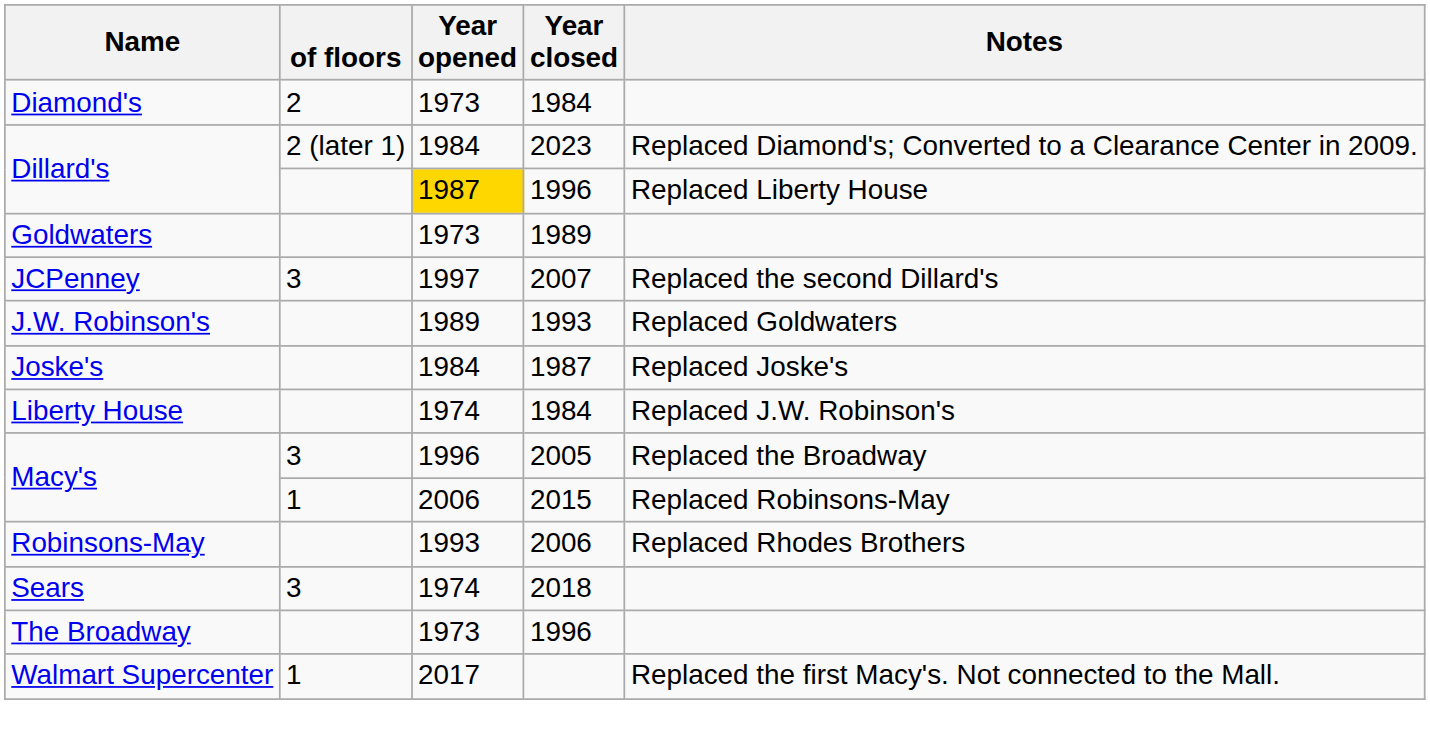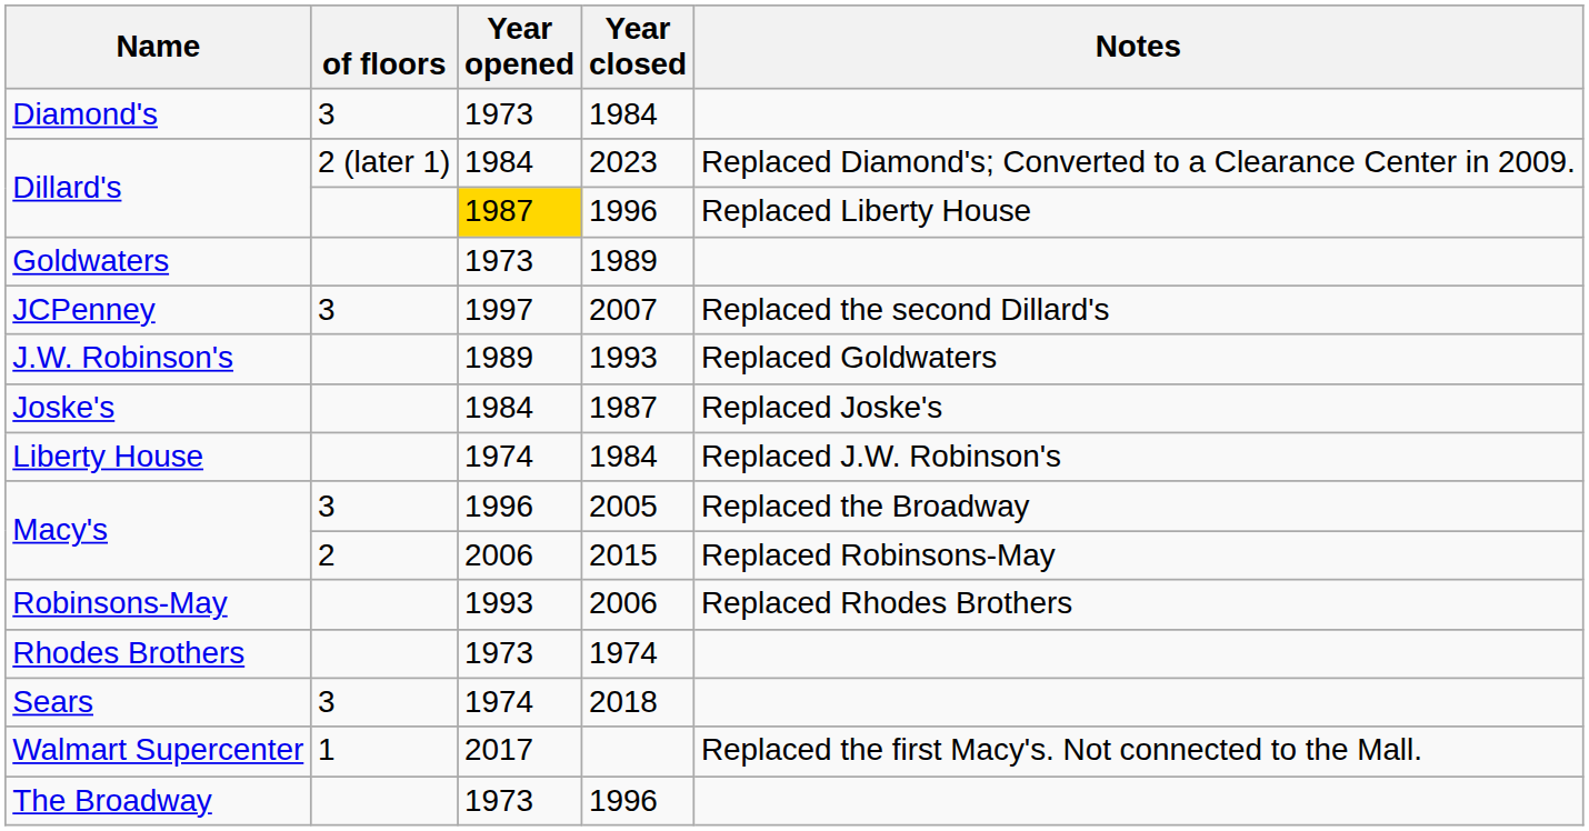 <table class="wikitable sortable">
 <tr>
 <th>Name</th>
 <th><br>of floors</th>
 <th>Year<br>opened</th>
 <th>Year<br>closed</th>
 <th class="unsortable">Notes</th>
 </tr>
 <tr>
 <td><a href='#'>Diamond's</a></td>
-<td>2</td>
+<td>3</td>
 <td>1973</td>
 <td>1984</td>
 <td></td>
 </tr>
 <tr>
 <td rowspan="2"><a href='#'>Dillard's</a></td>
 <td>2 (later 1)</td>
 <td>1984</td>
 <td>2023</td>
 <td>Replaced Diamond's; Converted to a Clearance Center in 2009.</td>
 </tr>
 <tr>
 <td></td>
 <td style="background: gold;">1987</td>
 <td>1996</td>
 <td>Replaced Liberty House</td>
 </tr>
 <tr>
 <td><a href='#'>Goldwaters</a></td>
 <td></td>
 <td>1973</td>
 <td>1989</td>
 <td></td>
 </tr>
 <tr>
 <td><a href='#'>JCPenney</a></td>
 <td>3</td>
 <td>1997</td>
 <td>2007</td>
 <td>Replaced the second Dillard's</td>
 </tr>
 <tr>
 <td><a href='#'>J.W. Robinson's</a></td>
 <td></td>
 <td>1989</td>
 <td>1993</td>
 <td>Replaced Goldwaters</td>
 </tr>
 <tr>
 <td><a href='#'>Joske's</a></td>
 <td></td>
 <td>1984</td>
 <td>1987</td>
 <td>Replaced Joske's</td>
 </tr>
 <tr>
 <td><a href='#'>Liberty House</a></td>
 <td></td>
 <td>1974</td>
 <td>1984</td>
 <td>Replaced J.W. Robinson's</td>
 </tr>
 <tr>
 <td rowspan="2"><a href='#'>Macy's</a></td>
 <td>3</td>
 <td>1996</td>
 <td>2005</td>
 <td>Replaced the Broadway</td>
 </tr>
 <tr>
-<td>1</td>
+<td>2</td>
 <td>2006</td>
 <td>2015</td>
 <td>Replaced Robinsons-May</td>
 </tr>
 <tr>
 <td><a href='#'>Robinsons-May</a></td>
 <td></td>
 <td>1993</td>
 <td>2006</td>
 <td>Replaced Rhodes Brothers</td>
 </tr>
 <tr>
+<td><a href='#'>Rhodes Brothers</a></td>
+<td></td>
+<td>1973</td>
+<td>1974</td>
+<td></td>
+</tr>
+<tr>
 <td><a href='#'>Sears</a></td>
 <td>3</td>
 <td>1974</td>
 <td>2018</td>
-<td></td>
-</tr>
-<tr>
-<td><a href='#'>The Broadway</a></td>
-<td></td>
-<td>1973</td>
-<td>1996</td>
 <td></td>
 </tr>
 <tr>
 <td><a href='#'>Walmart Supercenter</a></td>
 <td>1</td>
 <td>2017</td>
 <td></td>
 <td>Replaced the first Macy's. Not connected to the Mall.</td>
 </tr>
+<tr>
+<td><a href='#'>The Broadway</a></td>
+<td></td>
+<td>1973</td>
+<td>1996</td>
+<td></td>
+</tr>
 </table>
